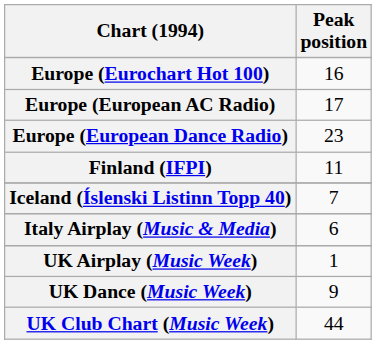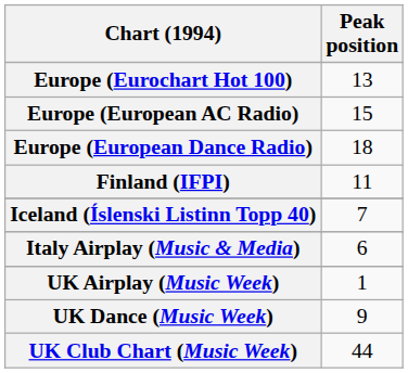 <table class="wikitable sortable plainrowheaders" style="text-align:center">
 <tr>
 <th>Chart (1994)</th>
 <th>Peak<br>position</th>
 </tr>
 <tr>
 </tr>
 <tr>
 </tr>
 <tr>
 </tr>
 <tr>
 <th scope="row">Europe (<a href='#'>Eurochart Hot 100</a>)</th>
-<td>16</td>
+<td>13</td>
 </tr>
 <tr>
 <th scope="row">Europe (European AC Radio)</th>
-<td>17</td>
+<td>15</td>
 </tr>
 <tr>
 <th scope="row">Europe (<a href='#'>European Dance Radio</a>)</th>
-<td>23</td>
+<td>18</td>
 </tr>
 <tr>
 <th scope="row">Finland (<a href='#'>IFPI</a>)</th>
 <td>11</td>
 </tr>
 <tr>
 </tr>
 <tr>
 <th scope="row">Iceland (<a href='#'>Íslenski Listinn Topp 40</a>)</th>
 <td>7</td>
 </tr>
 <tr>
 </tr>
 <tr>
 <th scope="row">Italy Airplay (<em><a href='#'>Music & Media</a></em>)</th>
 <td>6</td>
 </tr>
 <tr>
 </tr>
 <tr>
 </tr>
 <tr>
 </tr>
 <tr>
 </tr>
 <tr>
 </tr>
 <tr>
 </tr>
 <tr>
 </tr>
 <tr>
 <th scope="row">UK Airplay (<em><a href='#'>Music Week</a></em>)</th>
 <td>1</td>
 </tr>
 <tr>
 <th scope="row">UK Dance (<em><a href='#'>Music Week</a></em>)</th>
 <td>9</td>
 </tr>
 <tr>
 <th scope="row"><a href='#'>UK Club Chart</a> (<em><a href='#'>Music Week</a></em>)</th>
 <td>44</td>
 </tr>
 </table>
